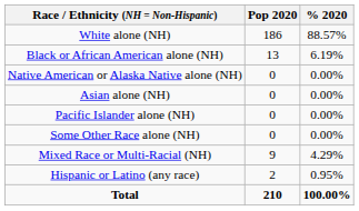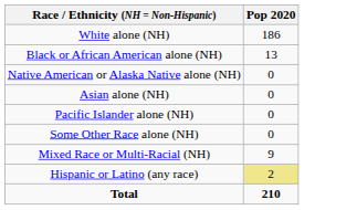 <table class="wikitable" style="text-align:center;">
 <tr>
 <th>Race / Ethnicity <small>(<em>NH = Non-Hispanic</em>)</small></th>
 <th>Pop 2020</th>
-<th>% 2020</th>
 </tr>
 <tr>
 <td><a href='#'>White</a> alone (NH)</td>
 <td>186</td>
-<td>88.57%</td>
 </tr>
 <tr>
 <td><a href='#'>Black or African American</a> alone (NH)</td>
 <td>13</td>
-<td>6.19%</td>
 </tr>
 <tr>
 <td><a href='#'>Native American</a> or <a href='#'>Alaska Native</a> alone (NH)</td>
 <td>0</td>
-<td>0.00%</td>
 </tr>
 <tr>
 <td><a href='#'>Asian</a> alone (NH)</td>
 <td>0</td>
-<td>0.00%</td>
 </tr>
 <tr>
 <td><a href='#'>Pacific Islander</a> alone (NH)</td>
 <td>0</td>
-<td>0.00%</td>
 </tr>
 <tr>
 <td><a href='#'>Some Other Race</a> alone (NH)</td>
 <td>0</td>
-<td>0.00%</td>
 </tr>
 <tr>
 <td><a href='#'>Mixed Race or Multi-Racial</a> (NH)</td>
 <td>9</td>
-<td>4.29%</td>
 </tr>
 <tr>
 <td><a href='#'>Hispanic or Latino</a> (any race)</td>
-<td>2</td>
-<td>0.95%</td>
+<td style="background: khaki;">2</td>
 </tr>
 <tr>
 <td><strong>Total</strong></td>
 <td><strong>210</strong></td>
-<td><strong>100.00%</strong></td>
 </tr>
 </table>
